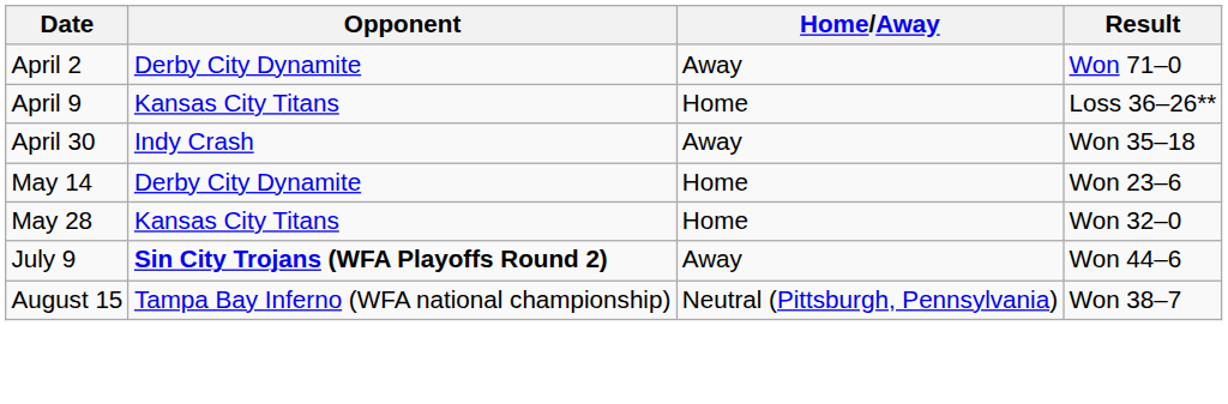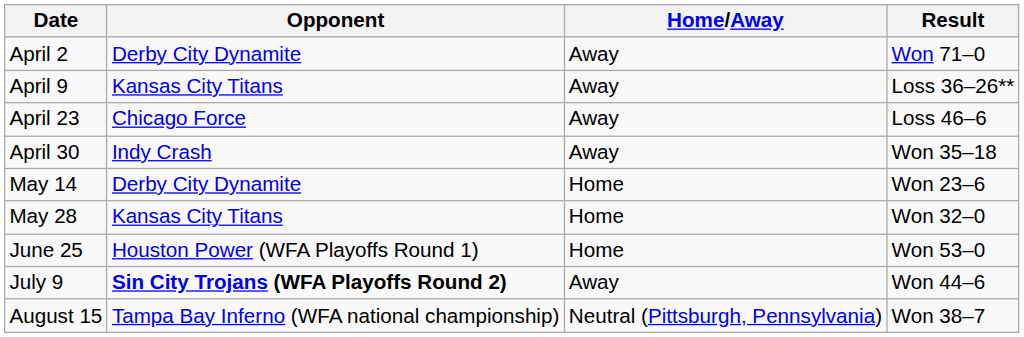 <table class="wikitable">
 <tr>
 <th>Date</th>
 <th>Opponent</th>
 <th><a href='#'>Home</a>/<a href='#'>Away</a></th>
 <th>Result</th>
 </tr>
 <tr>
 <td>April 2</td>
 <td><a href='#'>Derby City Dynamite</a></td>
 <td>Away</td>
 <td><a href='#'>Won</a> 71–0</td>
 </tr>
 <tr>
 <td>April 9</td>
 <td><a href='#'>Kansas City Titans</a></td>
-<td>Home</td>
+<td>Away</td>
 <td>Loss 36–26**</td>
+</tr>
+<tr>
+<td>April 23</td>
+<td><a href='#'>Chicago Force</a></td>
+<td>Away</td>
+<td>Loss 46–6</td>
 </tr>
 <tr>
 <td>April 30</td>
 <td><a href='#'>Indy Crash</a></td>
 <td>Away</td>
 <td>Won 35–18</td>
 </tr>
 <tr>
 <td>May 14</td>
 <td><a href='#'>Derby City Dynamite</a></td>
 <td>Home</td>
 <td>Won 23–6</td>
 </tr>
 <tr>
 <td>May 28</td>
 <td><a href='#'>Kansas City Titans</a></td>
 <td>Home</td>
 <td>Won 32–0</td>
 </tr>
 <tr>
+<td>June 25</td>
+<td><a href='#'>Houston Power</a> (WFA Playoffs Round 1)</td>
+<td>Home</td>
+<td>Won 53–0</td>
+</tr>
+<tr>
 <td>July 9</td>
 <td><strong><a href='#'>Sin City Trojans</a> (WFA Playoffs Round 2)</strong></td>
 <td>Away</td>
 <td>Won 44–6</td>
 </tr>
 <tr>
 <td>August 15</td>
 <td><a href='#'>Tampa Bay Inferno</a> (WFA national championship)</td>
 <td>Neutral (<a href='#'>Pittsburgh, Pennsylvania</a>)</td>
 <td>Won 38–7</td>
 </tr>
 </table>
